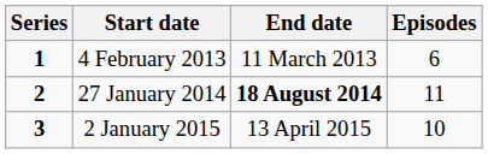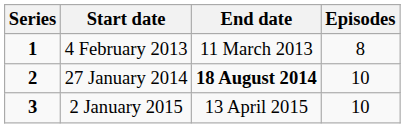 <table class="wikitable" style="text-align:center;">
 <tr>
 <th>Series</th>
 <th>Start date</th>
 <th>End date</th>
 <th>Episodes</th>
 </tr>
 <tr>
 <td><strong>1</strong></td>
 <td>4 February 2013</td>
 <td>11 March 2013</td>
-<td>6</td>
+<td>8</td>
 </tr>
 <tr>
 <td><strong>2</strong></td>
 <td>27 January 2014</td>
 <td><strong>18 August 2014</strong></td>
-<td>11</td>
+<td>10</td>
 </tr>
 <tr>
 <td><strong>3</strong></td>
 <td>2 January 2015</td>
 <td>13 April 2015</td>
 <td>10</td>
 </tr>
 </table>
